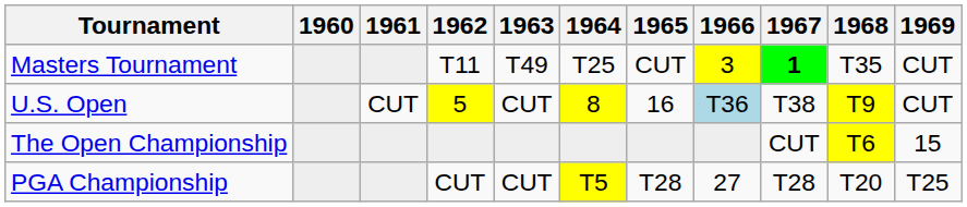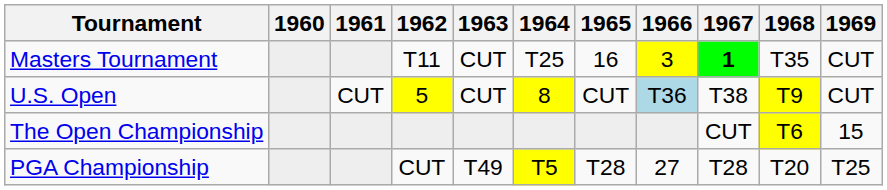 <table class="wikitable" style="font-size:95%;text-align:center;">
 <tr>
 <th>Tournament</th>
 <th>1960</th>
 <th>1961</th>
 <th>1962</th>
 <th>1963</th>
 <th>1964</th>
 <th>1965</th>
 <th>1966</th>
 <th>1967</th>
 <th>1968</th>
 <th>1969</th>
 </tr>
 <tr>
 <td align=left><a href='#'>Masters Tournament</a></td>
 <td style="background:#eeeeee;"></td>
 <td style="background:#eeeeee;"></td>
 <td>T11</td>
-<td>T49</td>
+<td>CUT</td>
 <td>T25</td>
-<td>CUT</td>
+<td>16</td>
 <td style="background:yellow;">3</td>
 <td style="background:#00ff00;"><strong>1</strong></td>
 <td>T35</td>
 <td>CUT</td>
 </tr>
 <tr>
 <td align=left><a href='#'>U.S. Open</a></td>
 <td style="background:#eeeeee;"></td>
 <td>CUT</td>
 <td style="background:yellow;">5</td>
 <td>CUT</td>
 <td style="background:yellow;">8</td>
-<td>16</td>
+<td>CUT</td>
 <td style="background: lightblue;">T36</td>
 <td>T38</td>
 <td style="background:yellow;">T9</td>
 <td>CUT</td>
 </tr>
 <tr>
 <td align=left><a href='#'>The Open Championship</a></td>
 <td style="background:#eeeeee;"></td>
 <td style="background:#eeeeee;"></td>
 <td style="background:#eeeeee;"></td>
 <td style="background:#eeeeee;"></td>
 <td style="background:#eeeeee;"></td>
 <td style="background:#eeeeee;"></td>
 <td style="background:#eeeeee;"></td>
 <td>CUT</td>
 <td style="background:yellow;">T6</td>
 <td>15</td>
 </tr>
 <tr>
 <td align=left><a href='#'>PGA Championship</a></td>
 <td style="background:#eeeeee;"></td>
 <td style="background:#eeeeee;"></td>
 <td>CUT</td>
-<td>CUT</td>
+<td>T49</td>
 <td style="background:yellow;">T5</td>
 <td>T28</td>
 <td>27</td>
 <td>T28</td>
 <td>T20</td>
 <td>T25</td>
 </tr>
 </table>
